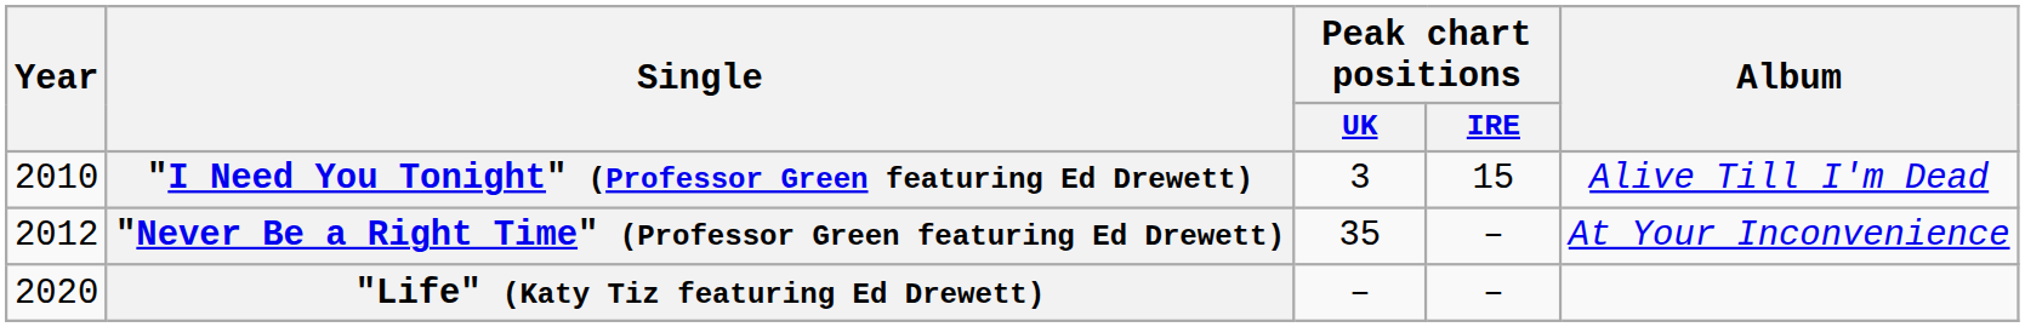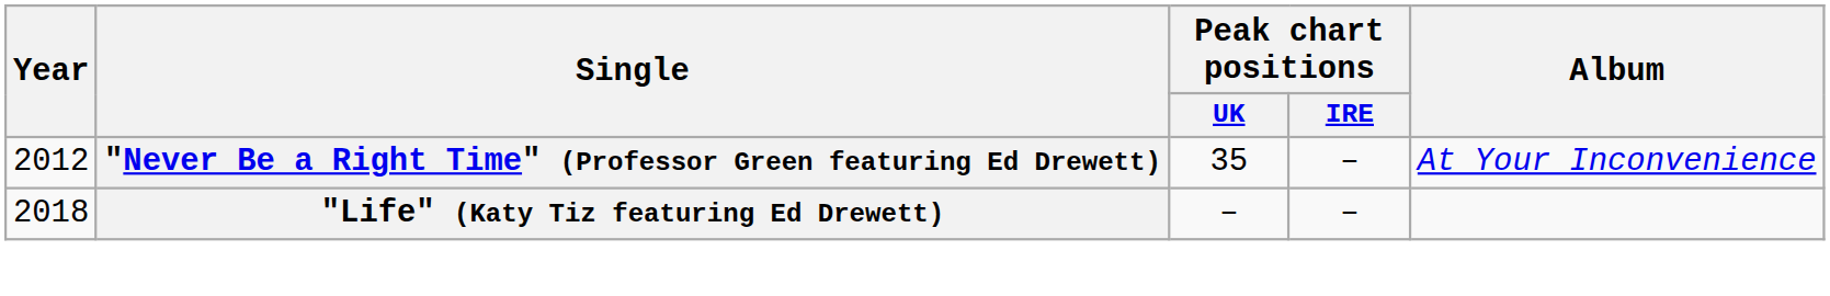 <table class="wikitable plainrowheaders" style="text-align:center;">
 <tr>
 <th scope="col" rowspan="2">Year</th>
 <th scope="col" rowspan="2">Single</th>
 <th scope="col" colspan="2">Peak chart<br>positions</th>
 <th scope="col" rowspan="2">Album</th>
 </tr>
 <tr>
 <th style="width:4em;font-size:85%"><a href='#'>UK</a></th>
 <th style="width:4em;font-size:85%"><a href='#'>IRE</a></th>
 </tr>
 <tr>
-<td>2010</td>
-<th scope="row">"<a href='#'>I Need You Tonight</a>" <small>(<a href='#'>Professor Green</a> featuring Ed Drewett)</small></th>
-<td>3</td>
-<td>15</td>
-<td><em><a href='#'>Alive Till I'm Dead</a></em></td>
-</tr>
-<tr>
 <td>2012</td>
 <th scope="row">"<a href='#'>Never Be a Right Time</a>" <small>(Professor Green featuring Ed Drewett)</small></th>
 <td>35</td>
 <td>–</td>
 <td><em><a href='#'>At Your Inconvenience</a></em></td>
 </tr>
 <tr>
-<td>2020</td>
+<td>2018</td>
 <th scope="row">"Life" <small>(Katy Tiz featuring Ed Drewett)</small></th>
 <td>–</td>
 <td>–</td>
 <td></td>
 </tr>
 </table>
